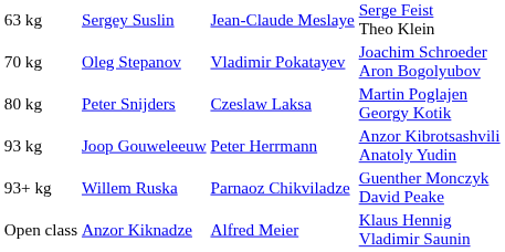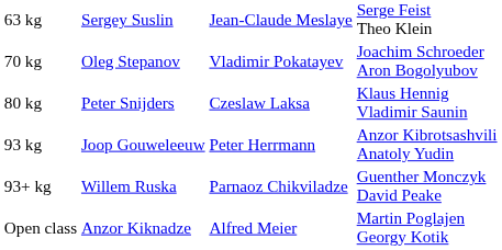 <table>
 <tr>
 <td>63 kg</td>
 <td><a href='#'>Sergey Suslin</a></td>
 <td><a href='#'>Jean-Claude Meslaye</a></td>
 <td><a href='#'>Serge Feist</a><br>Theo Klein</td>
 </tr>
 <tr>
 <td>70 kg</td>
 <td><a href='#'>Oleg Stepanov</a></td>
 <td><a href='#'>Vladimir Pokatayev</a></td>
 <td><a href='#'>Joachim Schroeder</a><br><a href='#'>Aron Bogolyubov</a></td>
 </tr>
 <tr>
 <td>80 kg</td>
 <td><a href='#'>Peter Snijders</a></td>
 <td><a href='#'>Czeslaw Laksa</a></td>
-<td><a href='#'>Martin Poglajen</a><br><a href='#'>Georgy Kotik</a></td>
+<td><a href='#'>Klaus Hennig</a><br><a href='#'>Vladimir Saunin</a></td>
 </tr>
 <tr>
 <td>93 kg</td>
 <td><a href='#'>Joop Gouweleeuw</a></td>
 <td><a href='#'>Peter Herrmann</a></td>
 <td><a href='#'>Anzor Kibrotsashvili</a><br><a href='#'>Anatoly Yudin</a></td>
 </tr>
 <tr>
 <td>93+ kg</td>
 <td><a href='#'>Willem Ruska</a></td>
 <td><a href='#'>Parnaoz Chikviladze</a></td>
 <td><a href='#'>Guenther Monczyk</a><br><a href='#'>David Peake</a></td>
 </tr>
 <tr>
 <td>Open class</td>
 <td><a href='#'>Anzor Kiknadze</a></td>
 <td><a href='#'>Alfred Meier</a></td>
-<td><a href='#'>Klaus Hennig</a><br><a href='#'>Vladimir Saunin</a></td>
+<td><a href='#'>Martin Poglajen</a><br><a href='#'>Georgy Kotik</a></td>
 </tr>
 </table>
